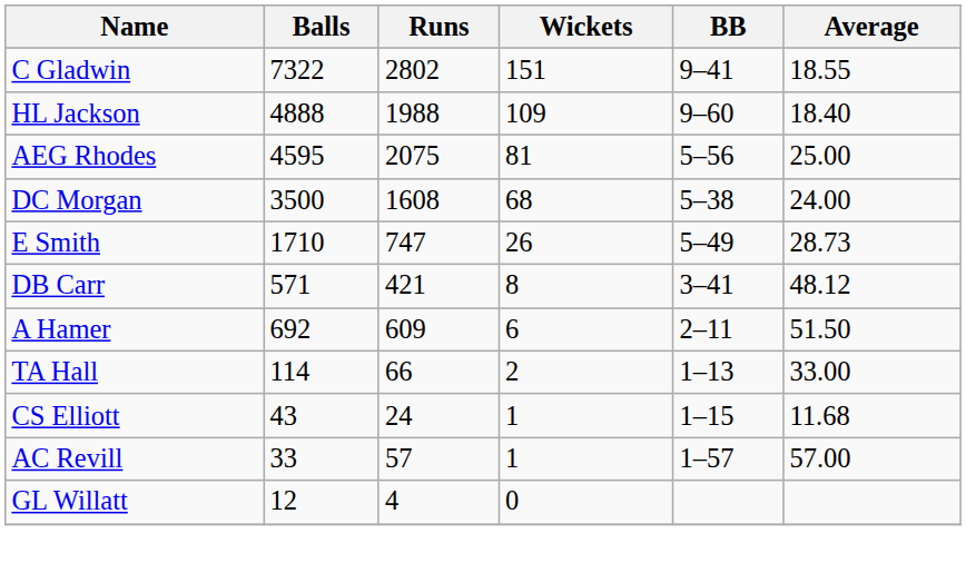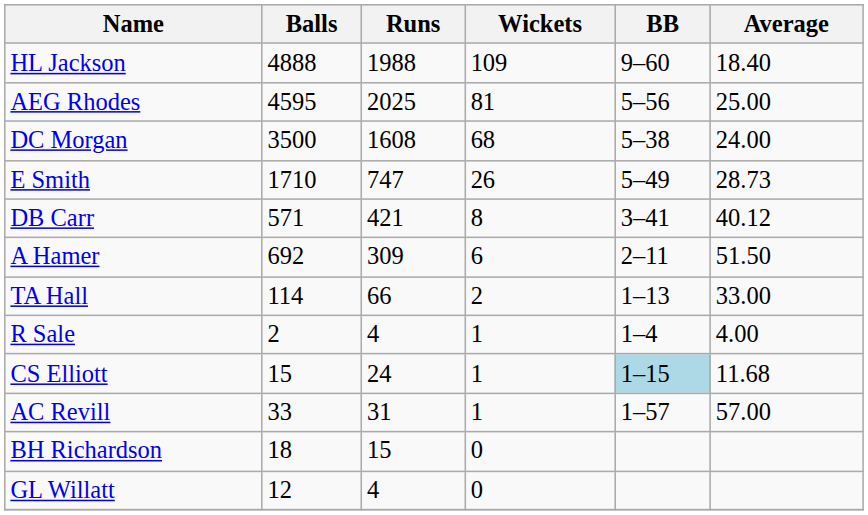 <table class="wikitable sortable" width="90%">
 <tr bgcolor="#efefef">
 <th>Name</th>
 <th>Balls</th>
 <th>Runs</th>
 <th>Wickets</th>
 <th>BB</th>
 <th>Average</th>
-</tr>
-<tr>
-<td><a href='#'>C Gladwin</a></td>
-<td>7322</td>
-<td>2802</td>
-<td>151</td>
-<td>9–41</td>
-<td>18.55</td>
 </tr>
 <tr>
 <td><a href='#'>HL Jackson</a></td>
 <td>4888</td>
 <td>1988</td>
 <td>109</td>
 <td>9–60</td>
 <td>18.40</td>
 </tr>
 <tr>
 <td><a href='#'>AEG Rhodes</a></td>
 <td>4595</td>
-<td>2075</td>
+<td>2025</td>
 <td>81</td>
 <td>5–56</td>
 <td>25.00</td>
 </tr>
 <tr>
 <td><a href='#'>DC Morgan</a></td>
 <td>3500</td>
 <td>1608</td>
 <td>68</td>
 <td>5–38</td>
 <td>24.00</td>
 </tr>
 <tr>
 <td><a href='#'>E Smith</a></td>
 <td>1710</td>
 <td>747</td>
 <td>26</td>
 <td>5–49</td>
 <td>28.73</td>
 </tr>
 <tr>
 <td><a href='#'>DB Carr</a></td>
 <td>571</td>
 <td>421</td>
 <td>8</td>
 <td>3–41</td>
-<td>48.12</td>
+<td>40.12</td>
 </tr>
 <tr>
 <td><a href='#'>A Hamer</a></td>
 <td>692</td>
-<td>609</td>
+<td>309</td>
 <td>6</td>
 <td>2–11</td>
 <td>51.50</td>
 </tr>
 <tr>
 <td><a href='#'>TA Hall</a></td>
 <td>114</td>
 <td>66</td>
 <td>2</td>
 <td>1–13</td>
 <td>33.00</td>
 </tr>
 <tr>
+<td><a href='#'>R Sale</a></td>
+<td>2</td>
+<td>4</td>
+<td>1</td>
+<td>1–4</td>
+<td>4.00</td>
+</tr>
+<tr>
 <td><a href='#'>CS Elliott</a></td>
-<td>43</td>
+<td>15</td>
 <td>24</td>
 <td>1</td>
-<td>1–15</td>
+<td style="background: lightblue;">1–15</td>
 <td>11.68</td>
 </tr>
 <tr>
 <td><a href='#'>AC Revill</a></td>
 <td>33</td>
-<td>57</td>
+<td>31</td>
 <td>1</td>
 <td>1–57</td>
 <td>57.00</td>
+</tr>
+<tr>
+<td><a href='#'>BH Richardson</a></td>
+<td>18</td>
+<td>15</td>
+<td>0</td>
+<td></td>
+<td></td>
 </tr>
 <tr>
 <td><a href='#'>GL Willatt</a></td>
 <td>12</td>
 <td>4</td>
 <td>0</td>
 <td></td>
 <td></td>
 </tr>
 <tr>
 </tr>
 </table>
